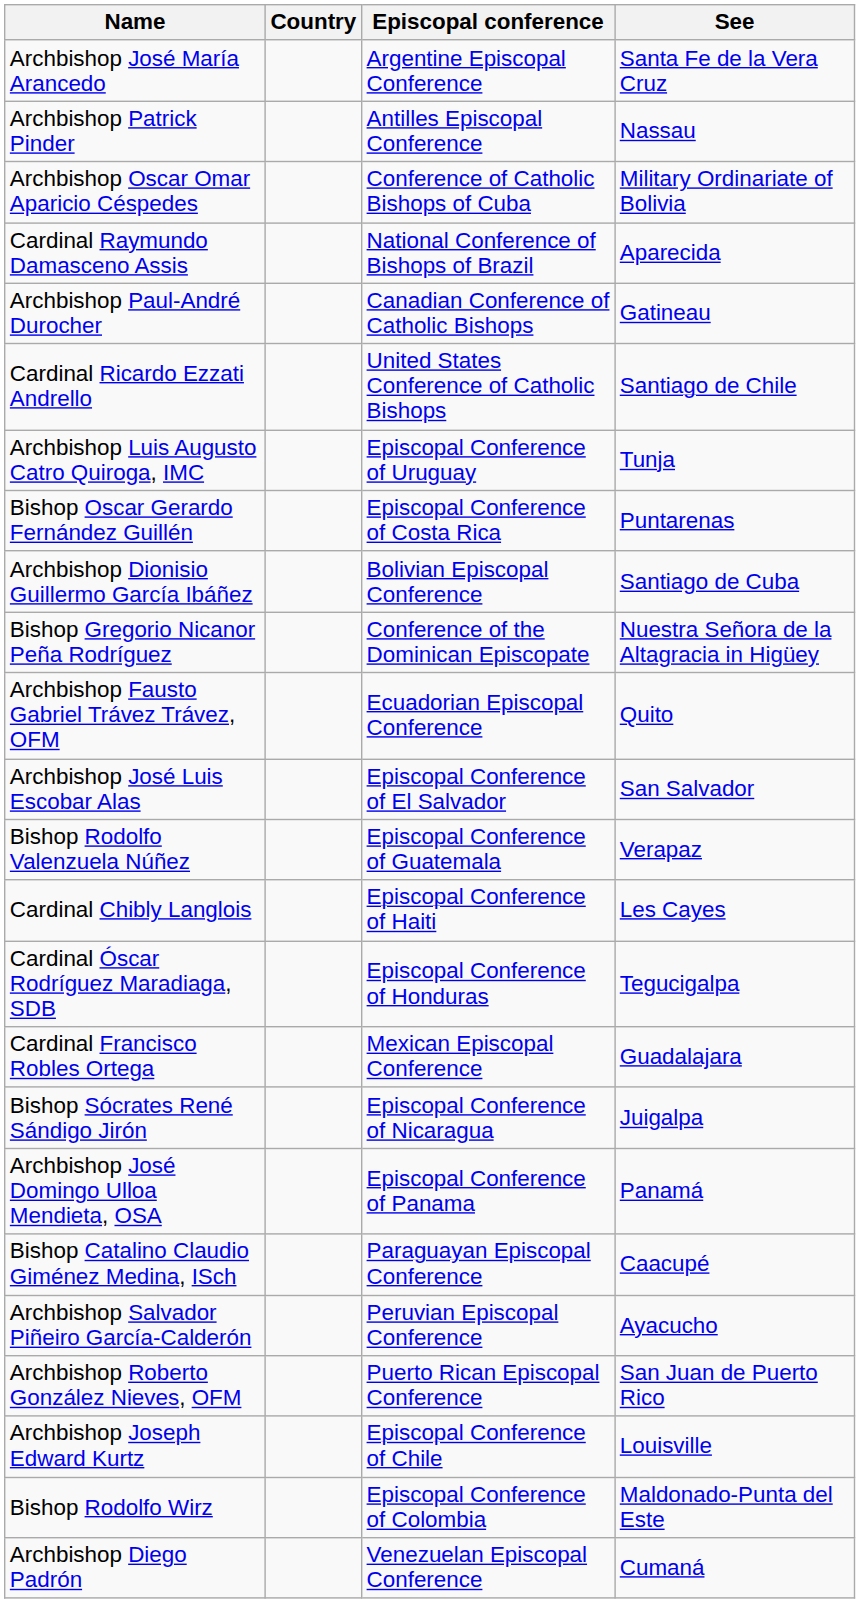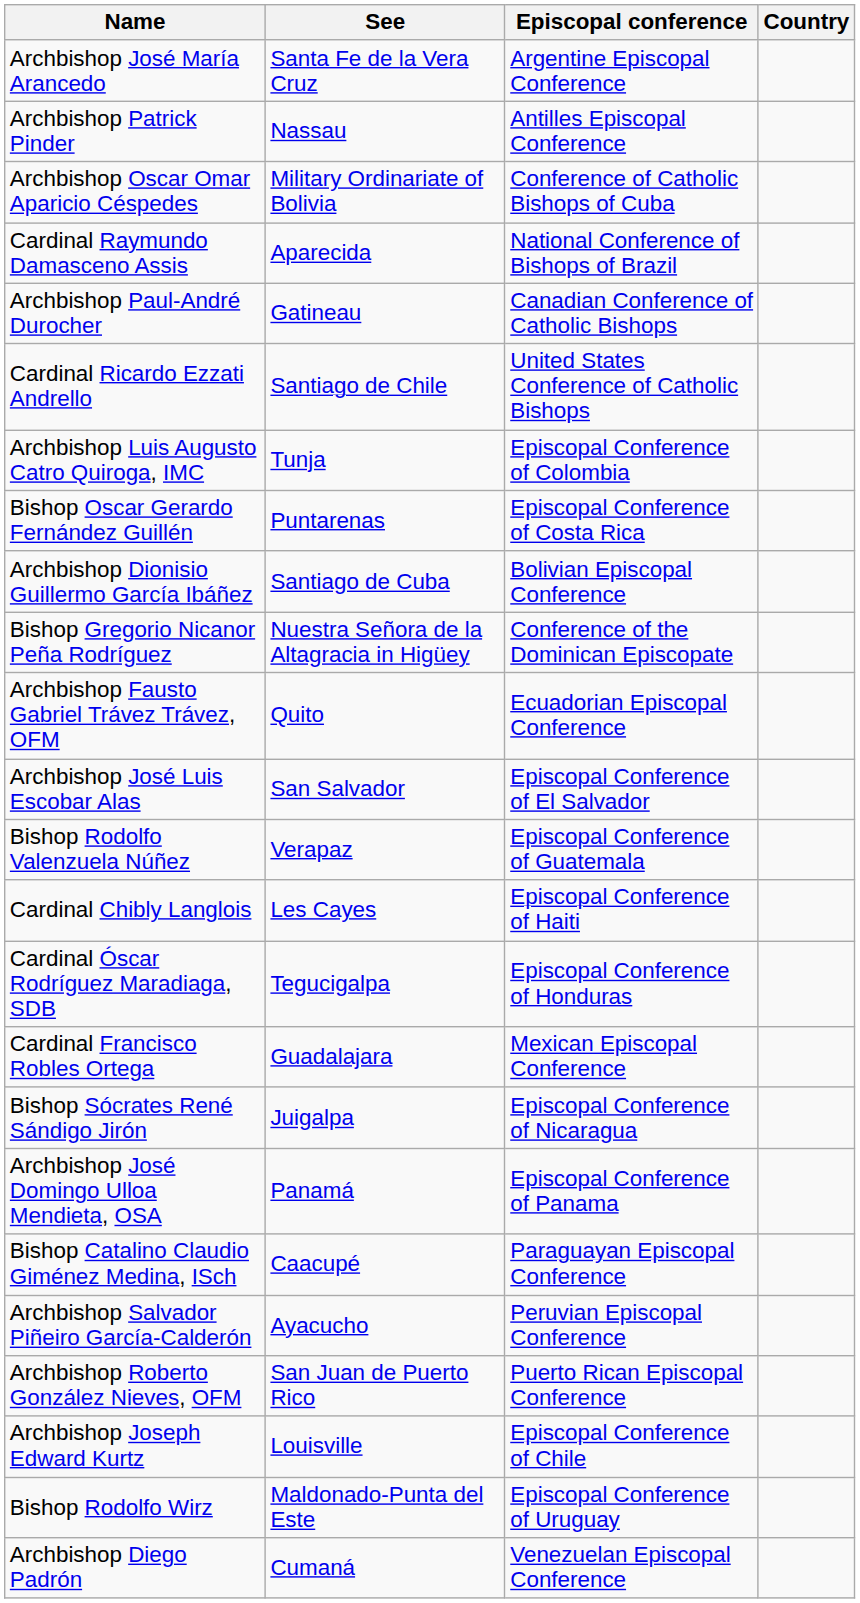 <table class="wikitable">
 <tr>
 <th>Name</th>
+<th>See</th>
+<th>Episcopal conference</th>
 <th>Country</th>
-<th>Episcopal conference</th>
-<th>See</th>
 </tr>
 <tr>
 <td>Archbishop <a href='#'>José María Arancedo</a></td>
+<td><a href='#'>Santa Fe de la Vera Cruz</a></td>
+<td><a href='#'>Argentine Episcopal Conference</a></td>
 <td></td>
-<td><a href='#'>Argentine Episcopal Conference</a></td>
-<td><a href='#'>Santa Fe de la Vera Cruz</a></td>
 </tr>
 <tr>
 <td>Archbishop <a href='#'>Patrick Pinder</a></td>
+<td><a href='#'>Nassau</a></td>
+<td><a href='#'>Antilles Episcopal Conference</a></td>
 <td></td>
-<td><a href='#'>Antilles Episcopal Conference</a></td>
-<td><a href='#'>Nassau</a></td>
 </tr>
 <tr>
 <td>Archbishop <a href='#'>Oscar Omar Aparicio Céspedes</a></td>
+<td><a href='#'>Military Ordinariate of Bolivia</a></td>
+<td><a href='#'>Conference of Catholic Bishops of Cuba</a></td>
 <td></td>
-<td><a href='#'>Conference of Catholic Bishops of Cuba</a></td>
-<td><a href='#'>Military Ordinariate of Bolivia</a></td>
 </tr>
 <tr>
 <td>Cardinal <a href='#'>Raymundo Damasceno Assis</a></td>
+<td><a href='#'>Aparecida</a></td>
+<td><a href='#'>National Conference of Bishops of Brazil</a></td>
 <td></td>
-<td><a href='#'>National Conference of Bishops of Brazil</a></td>
-<td><a href='#'>Aparecida</a></td>
 </tr>
 <tr>
 <td>Archbishop <a href='#'>Paul-André Durocher</a></td>
+<td><a href='#'>Gatineau</a></td>
+<td><a href='#'>Canadian Conference of Catholic Bishops</a></td>
 <td></td>
-<td><a href='#'>Canadian Conference of Catholic Bishops</a></td>
-<td><a href='#'>Gatineau</a></td>
 </tr>
 <tr>
 <td>Cardinal <a href='#'>Ricardo Ezzati Andrello</a></td>
+<td><a href='#'>Santiago de Chile</a></td>
+<td><a href='#'>United States Conference of Catholic Bishops</a></td>
 <td></td>
-<td><a href='#'>United States Conference of Catholic Bishops</a></td>
-<td><a href='#'>Santiago de Chile</a></td>
 </tr>
 <tr>
 <td>Archbishop <a href='#'>Luis Augusto Catro Quiroga</a>, <a href='#'>IMC</a></td>
+<td><a href='#'>Tunja</a></td>
+<td><a href='#'>Episcopal Conference of Colombia</a></td>
 <td></td>
-<td><a href='#'>Episcopal Conference of Uruguay</a></td>
-<td><a href='#'>Tunja</a></td>
 </tr>
 <tr>
 <td>Bishop <a href='#'>Oscar Gerardo Fernández Guillén</a></td>
+<td><a href='#'>Puntarenas</a></td>
+<td><a href='#'>Episcopal Conference of Costa Rica</a></td>
 <td></td>
-<td><a href='#'>Episcopal Conference of Costa Rica</a></td>
-<td><a href='#'>Puntarenas</a></td>
 </tr>
 <tr>
 <td>Archbishop <a href='#'>Dionisio Guillermo García Ibáñez</a></td>
+<td><a href='#'>Santiago de Cuba</a></td>
+<td><a href='#'>Bolivian Episcopal Conference</a></td>
 <td></td>
-<td><a href='#'>Bolivian Episcopal Conference</a></td>
-<td><a href='#'>Santiago de Cuba</a></td>
 </tr>
 <tr>
 <td>Bishop <a href='#'>Gregorio Nicanor Peña Rodríguez</a></td>
+<td><a href='#'>Nuestra Señora de la Altagracia in Higüey</a></td>
+<td><a href='#'>Conference of the Dominican Episcopate</a></td>
 <td></td>
-<td><a href='#'>Conference of the Dominican Episcopate</a></td>
-<td><a href='#'>Nuestra Señora de la Altagracia in Higüey</a></td>
 </tr>
 <tr>
 <td>Archbishop <a href='#'>Fausto Gabriel Trávez Trávez</a>, <a href='#'>OFM</a></td>
+<td><a href='#'>Quito</a></td>
+<td><a href='#'>Ecuadorian Episcopal Conference</a></td>
 <td></td>
-<td><a href='#'>Ecuadorian Episcopal Conference</a></td>
-<td><a href='#'>Quito</a></td>
 </tr>
 <tr>
 <td>Archbishop <a href='#'>José Luis Escobar Alas</a></td>
+<td><a href='#'>San Salvador</a></td>
+<td><a href='#'>Episcopal Conference of El Salvador</a></td>
 <td></td>
-<td><a href='#'>Episcopal Conference of El Salvador</a></td>
-<td><a href='#'>San Salvador</a></td>
 </tr>
 <tr>
 <td>Bishop <a href='#'>Rodolfo Valenzuela Núñez</a></td>
+<td><a href='#'>Verapaz</a></td>
+<td><a href='#'>Episcopal Conference of Guatemala</a></td>
 <td></td>
-<td><a href='#'>Episcopal Conference of Guatemala</a></td>
-<td><a href='#'>Verapaz</a></td>
 </tr>
 <tr>
 <td>Cardinal <a href='#'>Chibly Langlois</a></td>
+<td><a href='#'>Les Cayes</a></td>
+<td><a href='#'>Episcopal Conference of Haiti</a></td>
 <td></td>
-<td><a href='#'>Episcopal Conference of Haiti</a></td>
-<td><a href='#'>Les Cayes</a></td>
 </tr>
 <tr>
 <td>Cardinal <a href='#'>Óscar Rodríguez Maradiaga</a>, <a href='#'>SDB</a></td>
+<td><a href='#'>Tegucigalpa</a></td>
+<td><a href='#'>Episcopal Conference of Honduras</a></td>
 <td></td>
-<td><a href='#'>Episcopal Conference of Honduras</a></td>
-<td><a href='#'>Tegucigalpa</a></td>
 </tr>
 <tr>
 <td>Cardinal <a href='#'>Francisco Robles Ortega</a></td>
+<td><a href='#'>Guadalajara</a></td>
+<td><a href='#'>Mexican Episcopal Conference</a></td>
 <td></td>
-<td><a href='#'>Mexican Episcopal Conference</a></td>
-<td><a href='#'>Guadalajara</a></td>
 </tr>
 <tr>
 <td>Bishop <a href='#'>Sócrates René Sándigo Jirón</a></td>
+<td><a href='#'>Juigalpa</a></td>
+<td><a href='#'>Episcopal Conference of Nicaragua</a></td>
 <td></td>
-<td><a href='#'>Episcopal Conference of Nicaragua</a></td>
-<td><a href='#'>Juigalpa</a></td>
 </tr>
 <tr>
 <td>Archbishop <a href='#'>José Domingo Ulloa Mendieta</a>, <a href='#'>OSA</a></td>
+<td><a href='#'>Panamá</a></td>
+<td><a href='#'>Episcopal Conference of Panama</a></td>
 <td></td>
-<td><a href='#'>Episcopal Conference of Panama</a></td>
-<td><a href='#'>Panamá</a></td>
 </tr>
 <tr>
 <td>Bishop <a href='#'>Catalino Claudio Giménez Medina</a>, <a href='#'>ISch</a></td>
+<td><a href='#'>Caacupé</a></td>
+<td><a href='#'>Paraguayan Episcopal Conference</a></td>
 <td></td>
-<td><a href='#'>Paraguayan Episcopal Conference</a></td>
-<td><a href='#'>Caacupé</a></td>
 </tr>
 <tr>
 <td>Archbishop <a href='#'>Salvador Piñeiro García-Calderón</a></td>
+<td><a href='#'>Ayacucho</a></td>
+<td><a href='#'>Peruvian Episcopal Conference</a></td>
 <td></td>
-<td><a href='#'>Peruvian Episcopal Conference</a></td>
-<td><a href='#'>Ayacucho</a></td>
 </tr>
 <tr>
 <td>Archbishop <a href='#'>Roberto González Nieves</a>, <a href='#'>OFM</a></td>
+<td><a href='#'>San Juan de Puerto Rico</a></td>
+<td><a href='#'>Puerto Rican Episcopal Conference</a></td>
 <td></td>
-<td><a href='#'>Puerto Rican Episcopal Conference</a></td>
-<td><a href='#'>San Juan de Puerto Rico</a></td>
 </tr>
 <tr>
 <td>Archbishop <a href='#'>Joseph Edward Kurtz</a></td>
+<td><a href='#'>Louisville</a></td>
+<td><a href='#'>Episcopal Conference of Chile</a></td>
 <td></td>
-<td><a href='#'>Episcopal Conference of Chile</a></td>
-<td><a href='#'>Louisville</a></td>
 </tr>
 <tr>
 <td>Bishop <a href='#'>Rodolfo Wirz</a></td>
+<td><a href='#'>Maldonado-Punta del Este</a></td>
+<td><a href='#'>Episcopal Conference of Uruguay</a></td>
 <td></td>
-<td><a href='#'>Episcopal Conference of Colombia</a></td>
-<td><a href='#'>Maldonado-Punta del Este</a></td>
 </tr>
 <tr>
 <td>Archbishop <a href='#'>Diego Padrón</a></td>
+<td><a href='#'>Cumaná</a></td>
+<td><a href='#'>Venezuelan Episcopal Conference</a></td>
 <td></td>
-<td><a href='#'>Venezuelan Episcopal Conference</a></td>
-<td><a href='#'>Cumaná</a></td>
 </tr>
 </table>
